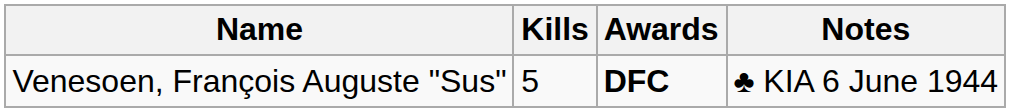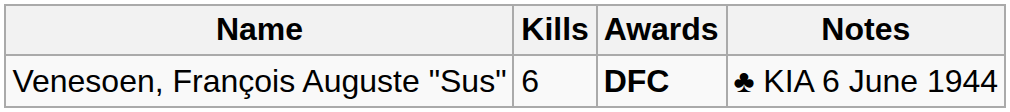 <table class=wikitable>
 <tr>
 <th>Name</th>
 <th>Kills</th>
 <th>Awards</th>
 <th>Notes</th>
 </tr>
 <tr>
 <td>Venesoen, François Auguste "Sus"</td>
-<td>5</td>
+<td>6</td>
 <td><strong>DFC</strong></td>
 <td>♣ KIA 6 June 1944 </td>
 </tr>
 </table>
